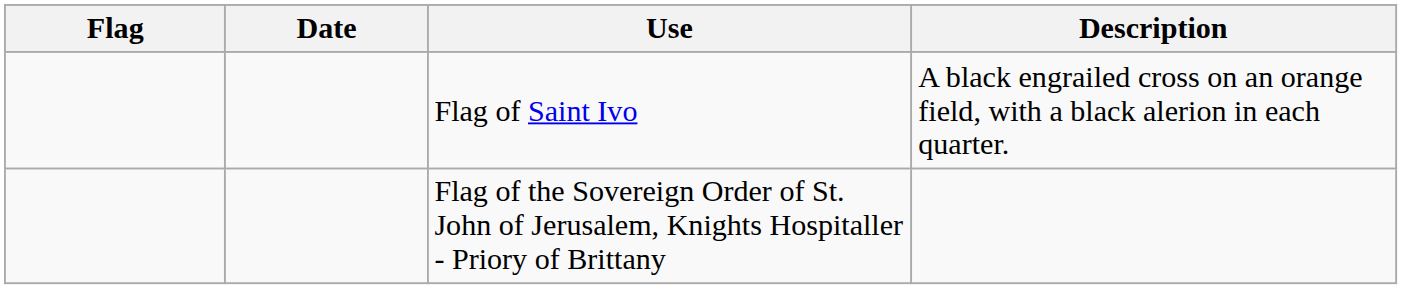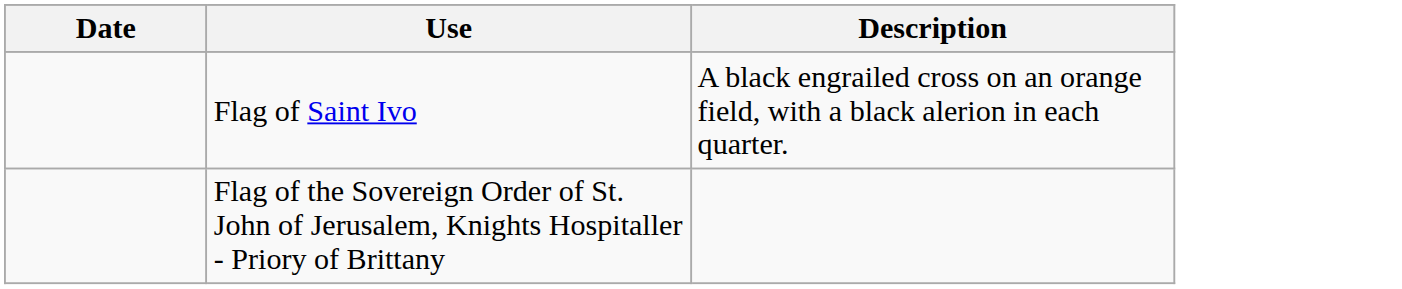 <table class="wikitable">
 <tr style="background:#efefef;">
-<th style="width:110px;">Flag</th>
 <th style="width:100px;">Date</th>
 <th style="width:250px;">Use</th>
 <th style="width:250px;">Description</th>
 </tr>
 <tr>
 <td></td>
-<td></td>
 <td>Flag of <a href='#'>Saint Ivo</a></td>
 <td>A black engrailed cross on an orange field, with a black alerion in each quarter.</td>
 </tr>
 <tr>
 <td></td>
-<td></td>
 <td>Flag of the Sovereign Order of St. John of Jerusalem, Knights Hospitaller - Priory of Brittany</td>
 <td></td>
 </tr>
 </table>
